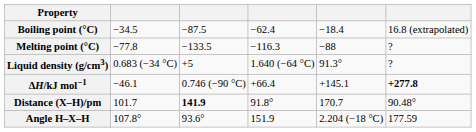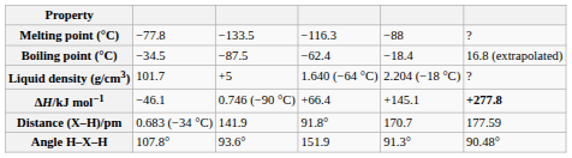 <table class="wikitable" style="margin: 1em auto 1em auto">
 <tr>
 <th scope="col">Property</th>
 <th scope="col"></th>
 <th scope="col"></th>
 <th scope="col"></th>
 <th scope="col"></th>
 <th scope="col"></th>
 </tr>
 <tr>
+<th scope="row">Melting point (°C)</th>
+<td>−77.8</td>
+<td>−133.5</td>
+<td>−116.3</td>
+<td>−88</td>
+<td>?</td>
+</tr>
+<tr>
 <th scope="row">Boiling point (°C)</th>
 <td>−34.5</td>
 <td>−87.5</td>
 <td>−62.4</td>
 <td>−18.4</td>
 <td>16.8 (extrapolated)</td>
 </tr>
 <tr>
-<th scope="row">Melting point (°C)</th>
-<td>−77.8</td>
-<td>−133.5</td>
-<td>−116.3</td>
-<td>−88</td>
-<td>?</td>
-</tr>
-<tr>
 <th scope="row">Liquid density (g/cm<sup>3</sup>)</th>
-<td>0.683 (−34 °C)</td>
+<td>101.7</td>
 <td>+5</td>
 <td>1.640 (−64 °C)</td>
-<td>91.3°</td>
+<td>2.204 (−18 °C)</td>
 <td>?</td>
 </tr>
 <tr>
 <th scope="row">Δ<em>H</em>/kJ mol<sup>−1</sup></th>
 <td>−46.1</td>
 <td>0.746 (−90 °C)</td>
 <td>+66.4</td>
 <td>+145.1</td>
 <td><strong>+277.8</strong></td>
 </tr>
 <tr>
 <th scope="row">Distance (X–H)/pm</th>
-<td>101.7</td>
-<td><strong>141.9</strong></td>
+<td>0.683 (−34 °C)</td>
+<td>141.9</td>
 <td>91.8°</td>
 <td>170.7</td>
-<td>90.48°</td>
+<td>177.59</td>
 </tr>
 <tr>
 <th scope="row">Angle H–X–H</th>
 <td>107.8°</td>
 <td>93.6°</td>
 <td>151.9</td>
-<td>2.204 (−18 °C)</td>
-<td>177.59</td>
+<td>91.3°</td>
+<td>90.48°</td>
 </tr>
 </table>
